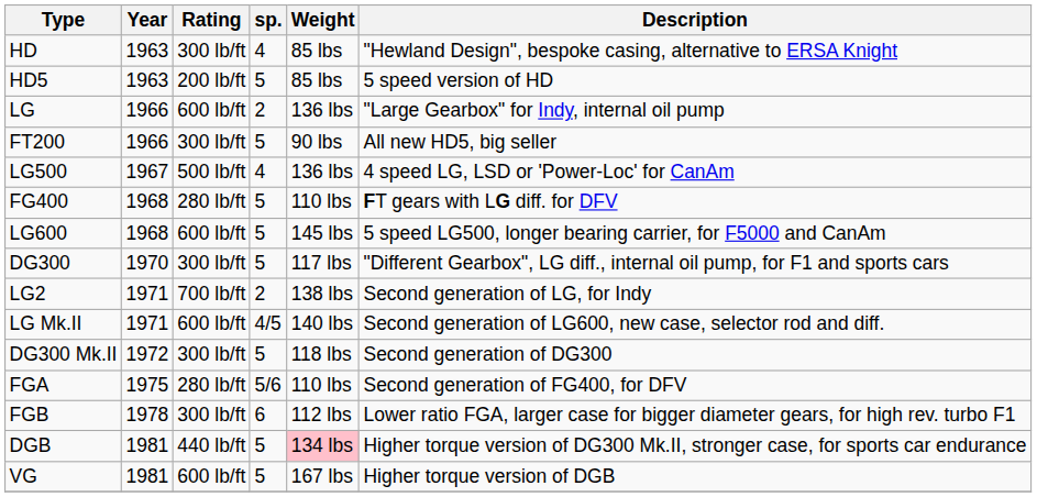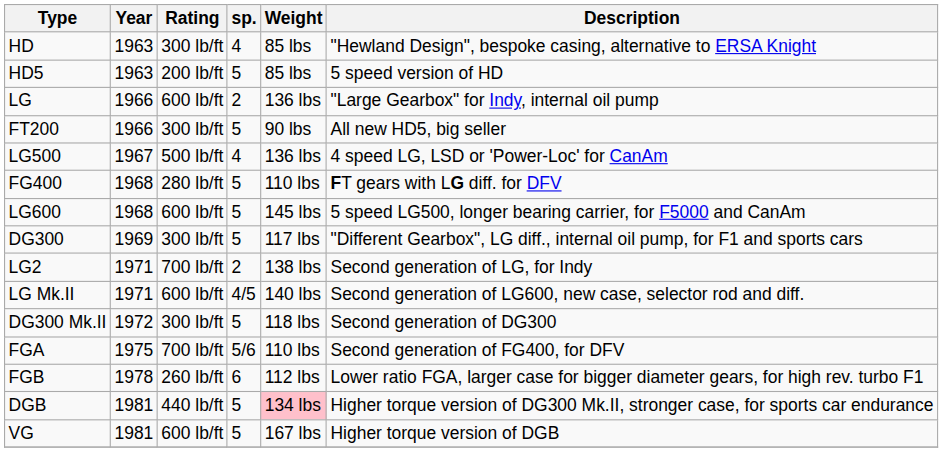 <table class="wikitable">
 <tr>
 <th>Type</th>
 <th>Year</th>
 <th>Rating</th>
 <th>sp.</th>
 <th>Weight</th>
 <th>Description</th>
 </tr>
 <tr>
 <td>HD</td>
 <td>1963</td>
 <td>300 lb/ft</td>
 <td>4</td>
 <td>85 lbs</td>
 <td>"Hewland Design", bespoke casing, alternative to <a href='#'>ERSA Knight</a></td>
 </tr>
 <tr>
 <td>HD5</td>
 <td>1963</td>
 <td>200 lb/ft</td>
 <td>5</td>
 <td>85 lbs</td>
 <td>5 speed version of HD</td>
 </tr>
 <tr>
 <td>LG</td>
 <td>1966</td>
 <td>600 lb/ft</td>
 <td>2</td>
 <td>136 lbs</td>
 <td>"Large Gearbox" for <a href='#'>Indy</a>, internal oil pump</td>
 </tr>
 <tr>
 <td>FT200</td>
 <td>1966</td>
 <td>300 lb/ft</td>
 <td>5</td>
 <td>90 lbs</td>
 <td>All new HD5, big seller</td>
 </tr>
 <tr>
 <td>LG500</td>
 <td>1967</td>
 <td>500 lb/ft</td>
 <td>4</td>
 <td>136 lbs</td>
 <td>4 speed LG, LSD or 'Power-Loc' for <a href='#'>CanAm</a></td>
 </tr>
 <tr>
 <td>FG400</td>
 <td>1968</td>
 <td>280 lb/ft</td>
 <td>5</td>
 <td>110 lbs</td>
 <td><strong>F</strong>T gears with L<strong>G</strong> diff. for <a href='#'>DFV</a></td>
 </tr>
 <tr>
 <td>LG600</td>
 <td>1968</td>
 <td>600 lb/ft</td>
 <td>5</td>
 <td>145 lbs</td>
 <td>5 speed LG500, longer bearing carrier, for <a href='#'>F5000</a> and CanAm</td>
 </tr>
 <tr>
 <td>DG300</td>
-<td>1970</td>
+<td>1969</td>
 <td>300 lb/ft</td>
 <td>5</td>
 <td>117 lbs</td>
 <td>"Different Gearbox", LG diff., internal oil pump, for F1 and sports cars</td>
 </tr>
 <tr>
 <td>LG2</td>
 <td>1971</td>
 <td>700 lb/ft</td>
 <td>2</td>
 <td>138 lbs</td>
 <td>Second generation of LG, for Indy</td>
 </tr>
 <tr>
 <td>LG Mk.II</td>
 <td>1971</td>
 <td>600 lb/ft</td>
 <td>4/5</td>
 <td>140 lbs</td>
 <td>Second generation of LG600, new case, selector rod and diff.</td>
 </tr>
 <tr>
 <td>DG300 Mk.II</td>
 <td>1972</td>
 <td>300 lb/ft</td>
 <td>5</td>
 <td>118 lbs</td>
 <td>Second generation of DG300</td>
 </tr>
 <tr>
 <td>FGA</td>
 <td>1975</td>
-<td>280 lb/ft</td>
+<td>700 lb/ft</td>
 <td>5/6</td>
 <td>110 lbs</td>
 <td>Second generation of FG400, for DFV</td>
 </tr>
 <tr>
 <td>FGB</td>
 <td>1978</td>
-<td>300 lb/ft</td>
+<td>260 lb/ft</td>
 <td>6</td>
 <td>112 lbs</td>
 <td>Lower ratio FGA, larger case for bigger diameter gears, for high rev. turbo F1</td>
 </tr>
 <tr>
 <td>DGB</td>
 <td>1981</td>
 <td>440 lb/ft</td>
 <td>5</td>
 <td style="background: pink;">134 lbs</td>
 <td>Higher torque version of DG300 Mk.II, stronger case, for sports car endurance</td>
 </tr>
 <tr>
 <td>VG</td>
 <td>1981</td>
 <td>600 lb/ft</td>
 <td>5</td>
 <td>167 lbs</td>
 <td>Higher torque version of DGB</td>
 </tr>
 <tr>
 </tr>
 </table>
